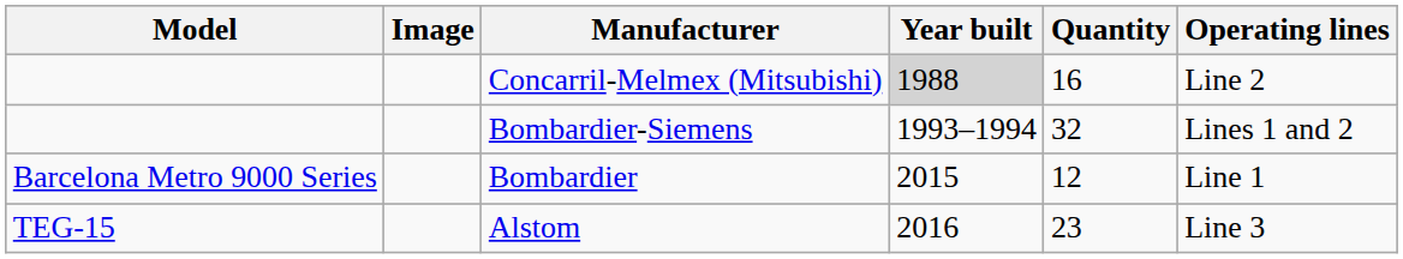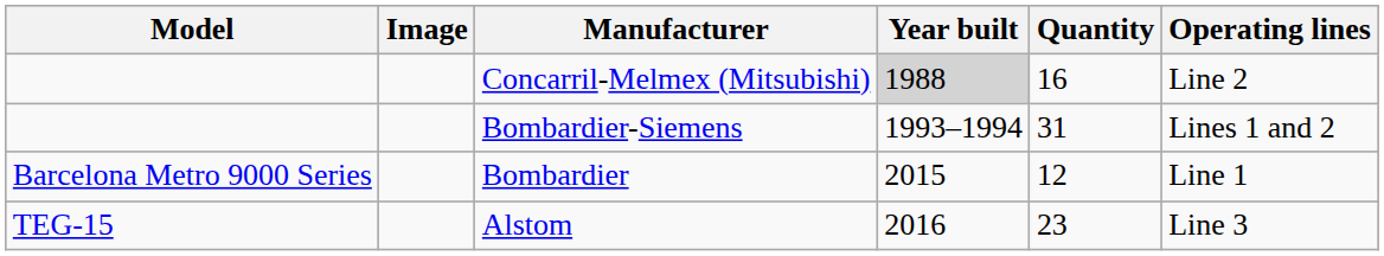 <table class="wikitable">
 <tr>
 <th>Model</th>
 <th>Image</th>
 <th>Manufacturer</th>
 <th>Year built</th>
 <th>Quantity</th>
 <th>Operating lines</th>
 </tr>
 <tr>
 <td></td>
 <td></td>
 <td><a href='#'>Concarril</a>-<a href='#'>Melmex (Mitsubishi)</a></td>
 <td style="background: lightgrey;">1988</td>
 <td>16</td>
 <td>Line 2</td>
 </tr>
 <tr>
 <td></td>
 <td></td>
 <td><a href='#'>Bombardier</a>-<a href='#'>Siemens</a></td>
 <td>1993–1994</td>
-<td>32</td>
+<td>31</td>
 <td>Lines 1 and 2</td>
 </tr>
 <tr>
 <td><a href='#'>Barcelona Metro 9000 Series</a></td>
 <td></td>
 <td><a href='#'>Bombardier</a></td>
 <td>2015</td>
 <td>12</td>
 <td>Line 1</td>
 </tr>
 <tr>
 <td><a href='#'>TEG-15</a></td>
 <td></td>
 <td><a href='#'>Alstom</a></td>
 <td>2016</td>
 <td>23</td>
 <td>Line 3</td>
 </tr>
 </table>
